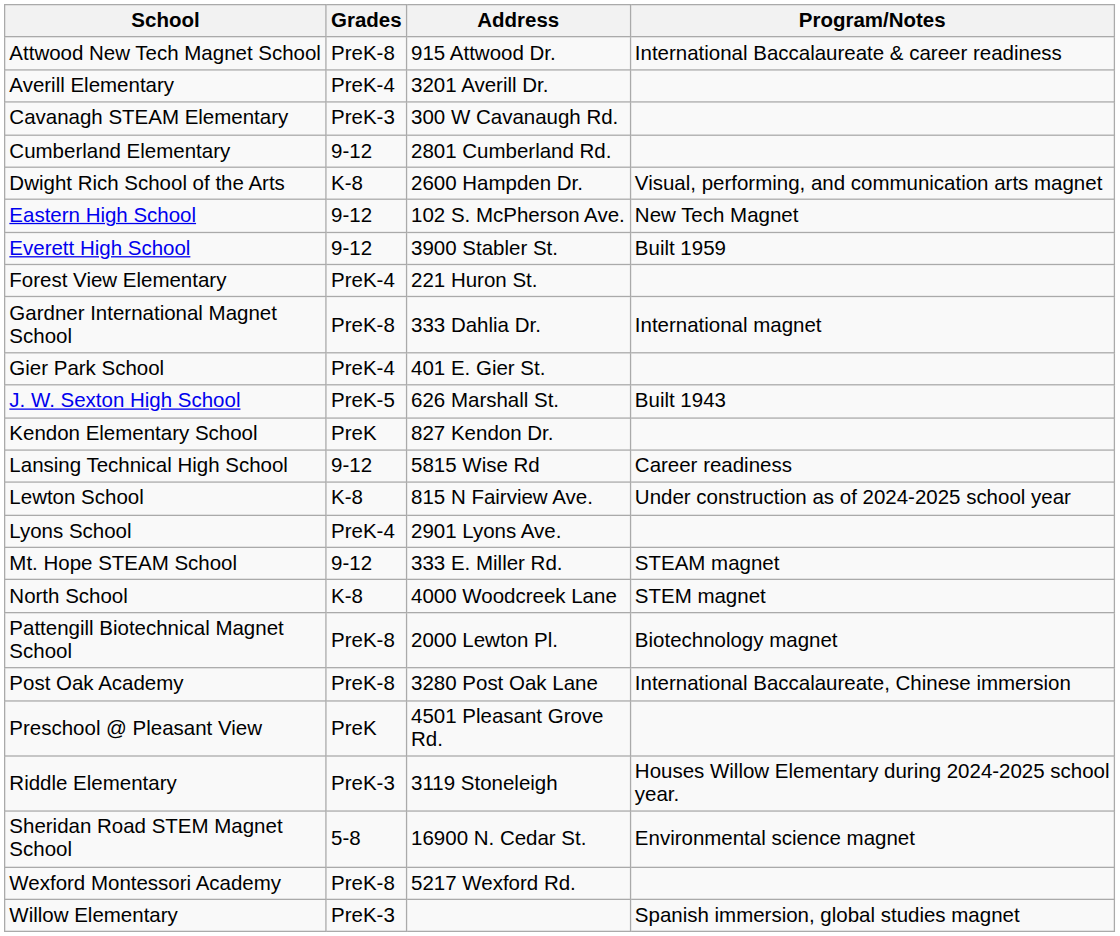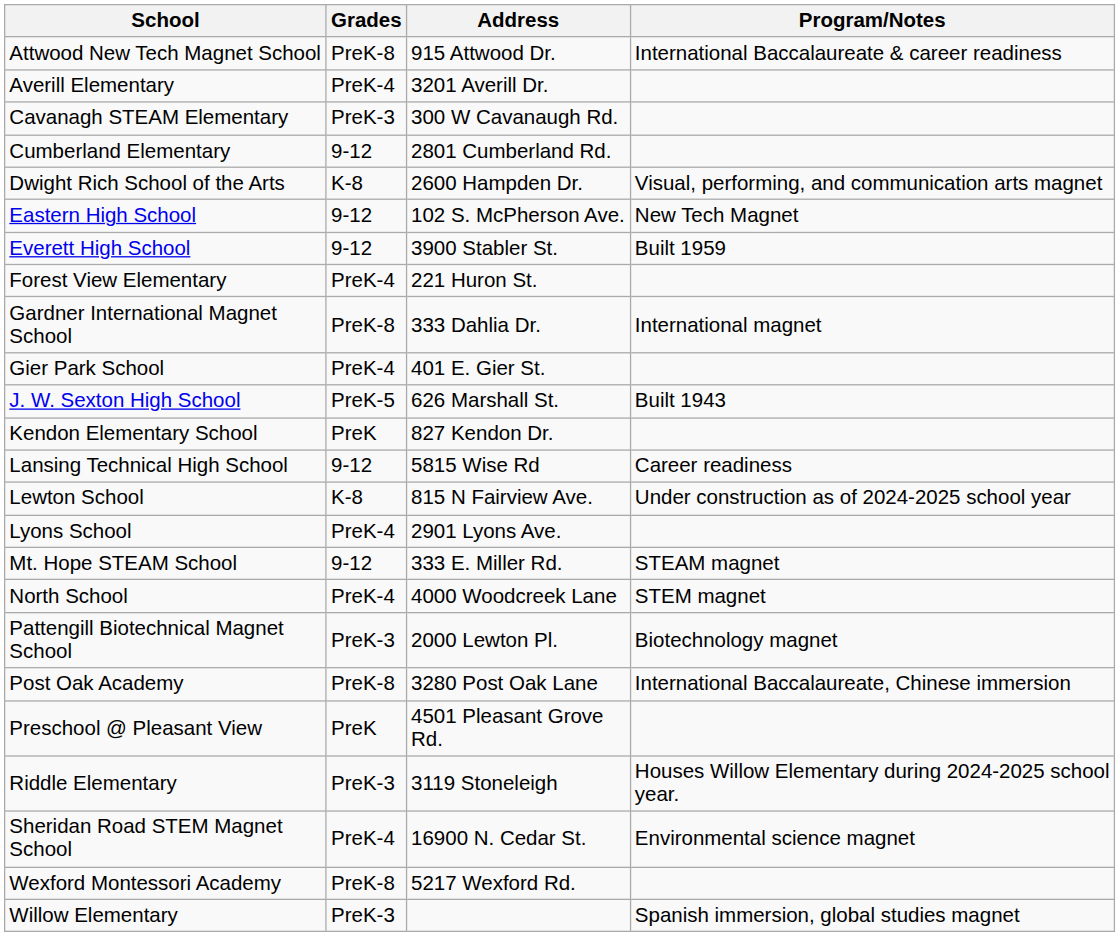 <table class="wikitable">
 <tr>
 <th>School</th>
 <th>Grades</th>
 <th>Address</th>
 <th>Program/Notes</th>
 </tr>
 <tr>
 <td>Attwood New Tech Magnet School</td>
 <td>PreK-8</td>
 <td>915 Attwood Dr.</td>
 <td>International Baccalaureate & career readiness</td>
 </tr>
 <tr>
 <td>Averill Elementary</td>
 <td>PreK-4</td>
 <td>3201 Averill Dr.</td>
 <td></td>
 </tr>
 <tr>
 <td>Cavanagh STEAM Elementary</td>
 <td>PreK-3</td>
 <td>300 W Cavanaugh Rd.</td>
 <td></td>
 </tr>
 <tr>
 <td>Cumberland Elementary</td>
 <td>9-12</td>
 <td>2801 Cumberland Rd.</td>
 <td></td>
 </tr>
 <tr>
 <td>Dwight Rich School of the Arts</td>
 <td>K-8</td>
 <td>2600 Hampden Dr.</td>
 <td>Visual, performing, and communication arts magnet</td>
 </tr>
 <tr>
 <td><a href='#'>Eastern High School</a></td>
 <td>9-12</td>
 <td>102 S. McPherson Ave.</td>
 <td>New Tech Magnet</td>
 </tr>
 <tr>
 <td><a href='#'>Everett High School</a></td>
 <td>9-12</td>
 <td>3900 Stabler St.</td>
 <td>Built 1959</td>
 </tr>
 <tr>
 <td>Forest View Elementary</td>
 <td>PreK-4</td>
 <td>221 Huron St.</td>
 <td></td>
 </tr>
 <tr>
 <td>Gardner International Magnet School</td>
 <td>PreK-8</td>
 <td>333 Dahlia Dr.</td>
 <td>International magnet</td>
 </tr>
 <tr>
 <td>Gier Park School</td>
 <td>PreK-4</td>
 <td>401 E. Gier St.</td>
 <td></td>
 </tr>
 <tr>
 <td><a href='#'>J. W. Sexton High School</a></td>
 <td>PreK-5</td>
 <td>626 Marshall St.</td>
 <td>Built 1943</td>
 </tr>
 <tr>
 <td>Kendon Elementary School</td>
 <td>PreK</td>
 <td>827 Kendon Dr.</td>
 <td></td>
 </tr>
 <tr>
 <td>Lansing Technical High School</td>
 <td>9-12</td>
 <td>5815 Wise Rd</td>
 <td>Career readiness</td>
 </tr>
 <tr>
 <td>Lewton School</td>
 <td>K-8</td>
 <td>815 N Fairview Ave.</td>
 <td>Under construction as of 2024-2025 school year</td>
 </tr>
 <tr>
 <td>Lyons School</td>
 <td>PreK-4</td>
 <td>2901 Lyons Ave.</td>
 <td></td>
 </tr>
 <tr>
 <td>Mt. Hope STEAM School</td>
 <td>9-12</td>
 <td>333 E. Miller Rd.</td>
 <td>STEAM magnet</td>
 </tr>
 <tr>
 <td>North School</td>
-<td>K-8</td>
+<td>PreK-4</td>
 <td>4000 Woodcreek Lane</td>
 <td>STEM magnet</td>
 </tr>
 <tr>
 <td>Pattengill Biotechnical Magnet School</td>
-<td>PreK-8</td>
+<td>PreK-3</td>
 <td>2000 Lewton Pl.</td>
 <td>Biotechnology magnet</td>
 </tr>
 <tr>
 <td>Post Oak Academy</td>
 <td>PreK-8</td>
 <td>3280 Post Oak Lane</td>
 <td>International Baccalaureate, Chinese immersion</td>
 </tr>
 <tr>
 <td>Preschool @ Pleasant View</td>
 <td>PreK</td>
 <td>4501 Pleasant Grove Rd.</td>
 <td></td>
 </tr>
 <tr>
 <td>Riddle Elementary</td>
 <td>PreK-3</td>
 <td>3119 Stoneleigh</td>
 <td>Houses Willow Elementary during 2024-2025 school year.</td>
 </tr>
 <tr>
 <td>Sheridan Road STEM Magnet School</td>
-<td>5-8</td>
+<td>PreK-4</td>
 <td>16900 N. Cedar St.</td>
 <td>Environmental science magnet</td>
 </tr>
 <tr>
 <td>Wexford Montessori Academy</td>
 <td>PreK-8</td>
 <td>5217 Wexford Rd.</td>
 <td></td>
 </tr>
 <tr>
 <td>Willow Elementary</td>
 <td>PreK-3</td>
 <td></td>
 <td>Spanish immersion, global studies magnet</td>
 </tr>
 </table>
